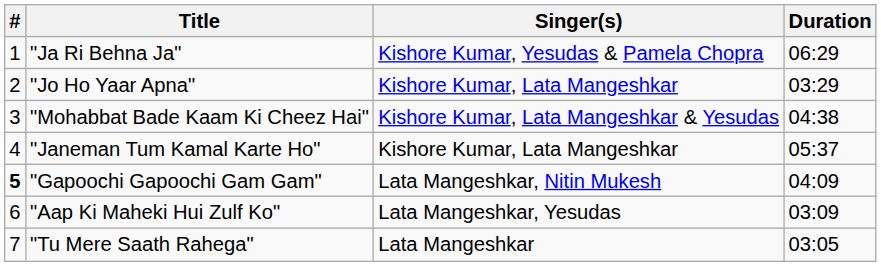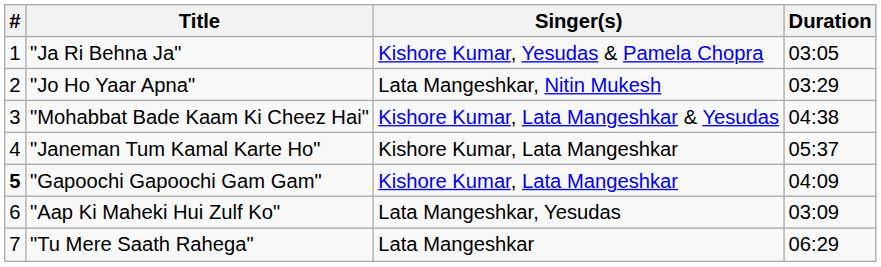 <table class="wikitable" style="font-size:95%;">
 <tr>
 <th>#</th>
 <th>Title</th>
 <th>Singer(s)</th>
 <th>Duration</th>
 </tr>
 <tr>
 <td>1</td>
 <td>"Ja Ri Behna Ja"</td>
 <td><a href='#'>Kishore Kumar</a>, <a href='#'>Yesudas</a> & <a href='#'>Pamela Chopra</a></td>
-<td>06:29</td>
+<td>03:05</td>
 </tr>
 <tr>
 <td>2</td>
 <td>"Jo Ho Yaar Apna"</td>
-<td><a href='#'>Kishore Kumar</a>, <a href='#'>Lata Mangeshkar</a></td>
+<td>Lata Mangeshkar, <a href='#'>Nitin Mukesh</a></td>
 <td>03:29</td>
 </tr>
 <tr>
 <td>3</td>
 <td>"Mohabbat Bade Kaam Ki Cheez Hai"</td>
 <td><a href='#'>Kishore Kumar</a>, <a href='#'>Lata Mangeshkar</a> & <a href='#'>Yesudas</a></td>
 <td>04:38</td>
 </tr>
 <tr>
 <td>4</td>
 <td>"Janeman Tum Kamal Karte Ho"</td>
 <td>Kishore Kumar, Lata Mangeshkar</td>
 <td>05:37</td>
 </tr>
 <tr>
 <td><strong>5</strong></td>
 <td>"Gapoochi Gapoochi Gam Gam"</td>
-<td>Lata Mangeshkar, <a href='#'>Nitin Mukesh</a></td>
+<td><a href='#'>Kishore Kumar</a>, <a href='#'>Lata Mangeshkar</a></td>
 <td>04:09</td>
 </tr>
 <tr>
 <td>6</td>
 <td>"Aap Ki Maheki Hui Zulf Ko"</td>
 <td>Lata Mangeshkar, Yesudas</td>
 <td>03:09</td>
 </tr>
 <tr>
 <td>7</td>
 <td>"Tu Mere Saath Rahega"</td>
 <td>Lata Mangeshkar</td>
-<td>03:05</td>
+<td>06:29</td>
 </tr>
 </table>
